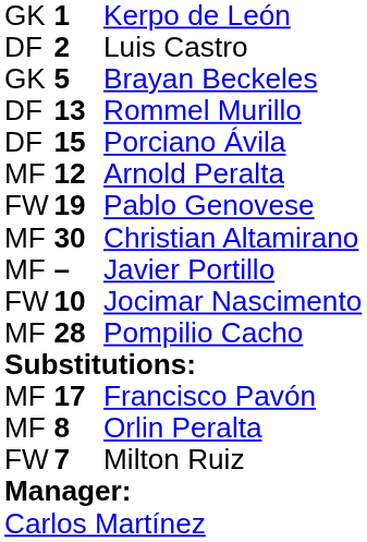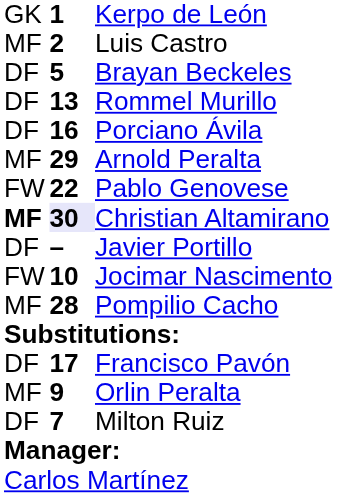 <table style = "font-size: 90%" cellspacing = "0" cellpadding = "0">
 <tr>
 <td colspan = 4></td>
 </tr>
 <tr>
 <th style="width:25px;"></th>
 <th style="width:25px;"></th>
 </tr>
 <tr>
 <td>GK</td>
 <td><strong>1</strong></td>
 <td> <a href='#'>Kerpo de León</a></td>
 <td></td>
 <td></td>
 </tr>
 <tr>
-<td>DF</td>
+<td>MF</td>
 <td><strong>2</strong></td>
 <td> Luis Castro</td>
 </tr>
 <tr>
-<td>GK</td>
+<td>DF</td>
 <td><strong>5</strong></td>
 <td> <a href='#'>Brayan Beckeles</a></td>
 </tr>
 <tr>
 <td>DF</td>
 <td><strong>13</strong></td>
 <td> <a href='#'>Rommel Murillo</a></td>
 <td></td>
 <td></td>
 </tr>
 <tr>
 <td>DF</td>
-<td><strong>15</strong></td>
+<td><strong>16</strong></td>
 <td> <a href='#'>Porciano Ávila</a></td>
 </tr>
 <tr>
 <td>MF</td>
-<td><strong>12</strong></td>
+<td><strong>29</strong></td>
 <td> <a href='#'>Arnold Peralta</a></td>
 </tr>
 <tr>
 <td>FW</td>
-<td><strong>19</strong></td>
+<td><strong>22</strong></td>
 <td> <a href='#'>Pablo Genovese</a></td>
 </tr>
 <tr>
-<td>MF</td>
-<td><strong>30</strong></td>
+<td><strong>MF</strong></td>
+<td style="background: lavender;"><strong>30</strong></td>
 <td> <a href='#'>Christian Altamirano</a></td>
 <td></td>
 <td></td>
 <td></td>
 <td></td>
 </tr>
 <tr>
-<td>MF</td>
+<td>DF</td>
 <td><strong>–</strong></td>
 <td> <a href='#'>Javier Portillo</a></td>
 <td></td>
 <td></td>
 </tr>
 <tr>
 <td>FW</td>
 <td><strong>10</strong></td>
 <td> <a href='#'>Jocimar Nascimento</a></td>
 <td></td>
 <td></td>
 </tr>
 <tr>
 <td>MF</td>
 <td><strong>28</strong></td>
 <td> <a href='#'>Pompilio Cacho</a></td>
 <td></td>
 <td></td>
 </tr>
 <tr>
 <td colspan = 3><strong>Substitutions:</strong></td>
 </tr>
 <tr>
-<td>MF</td>
+<td>DF</td>
 <td><strong>17</strong></td>
 <td> <a href='#'>Francisco Pavón</a></td>
 <td></td>
 <td></td>
 </tr>
 <tr>
 <td>MF</td>
-<td><strong>8</strong></td>
+<td><strong>9</strong></td>
 <td> <a href='#'>Orlin Peralta</a></td>
 <td></td>
 <td></td>
 </tr>
 <tr>
-<td>FW</td>
+<td>DF</td>
 <td><strong>7</strong></td>
 <td> Milton Ruiz</td>
 <td></td>
 <td></td>
 </tr>
 <tr>
 <td colspan = 3><strong>Manager:</strong></td>
 </tr>
 <tr>
 <td colspan = 3> <a href='#'>Carlos Martínez</a></td>
 </tr>
 </table>
